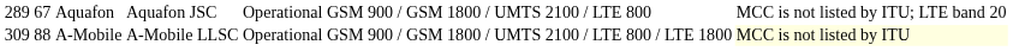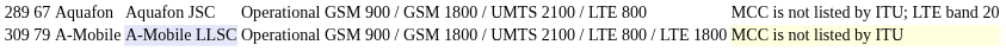 <table>
 <tr>
 <td>289</td>
 <td>67</td>
 <td>Aquafon</td>
 <td>Aquafon JSC</td>
 <td>Operational</td>
 <td>GSM 900 / GSM 1800 / UMTS 2100 / LTE 800</td>
 <td>MCC is not listed by ITU; LTE band 20</td>
 </tr>
 <tr>
 <td>309</td>
-<td>88</td>
+<td>79</td>
 <td>A-Mobile</td>
-<td>A-Mobile LLSC</td>
+<td style="background: lavender;">A-Mobile LLSC</td>
 <td>Operational</td>
 <td>GSM 900 / GSM 1800 / UMTS 2100 / LTE 800 / LTE 1800</td>
 <td style="background: lightyellow;">MCC is not listed by ITU</td>
 </tr>
 </table>
